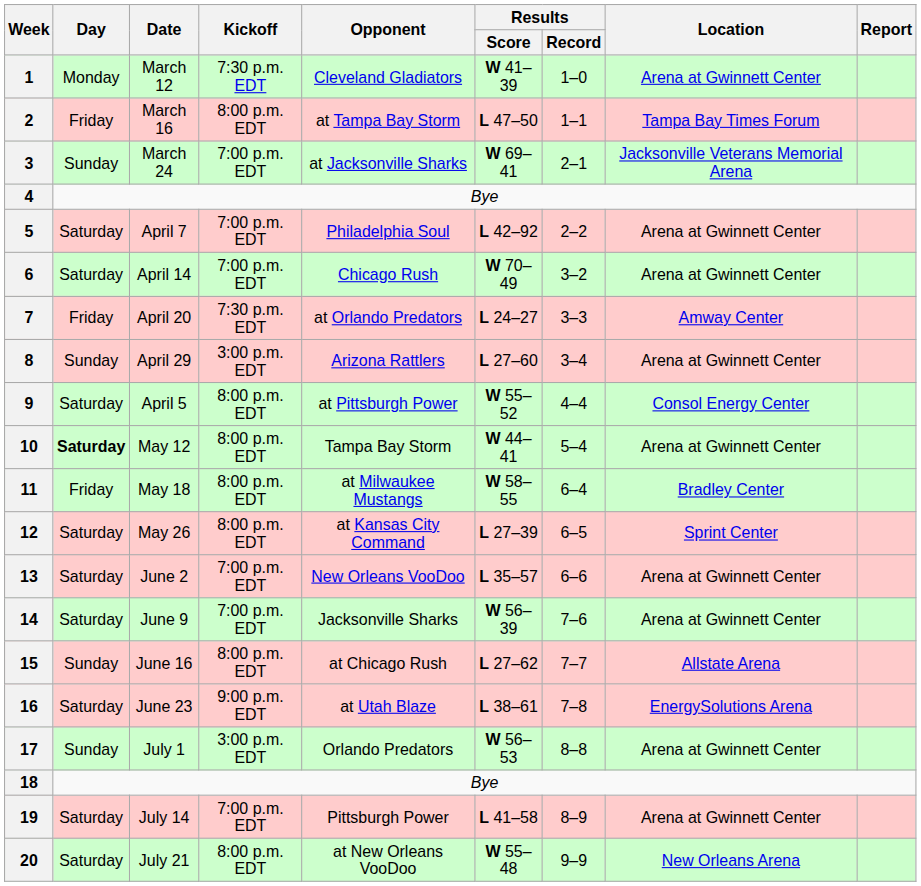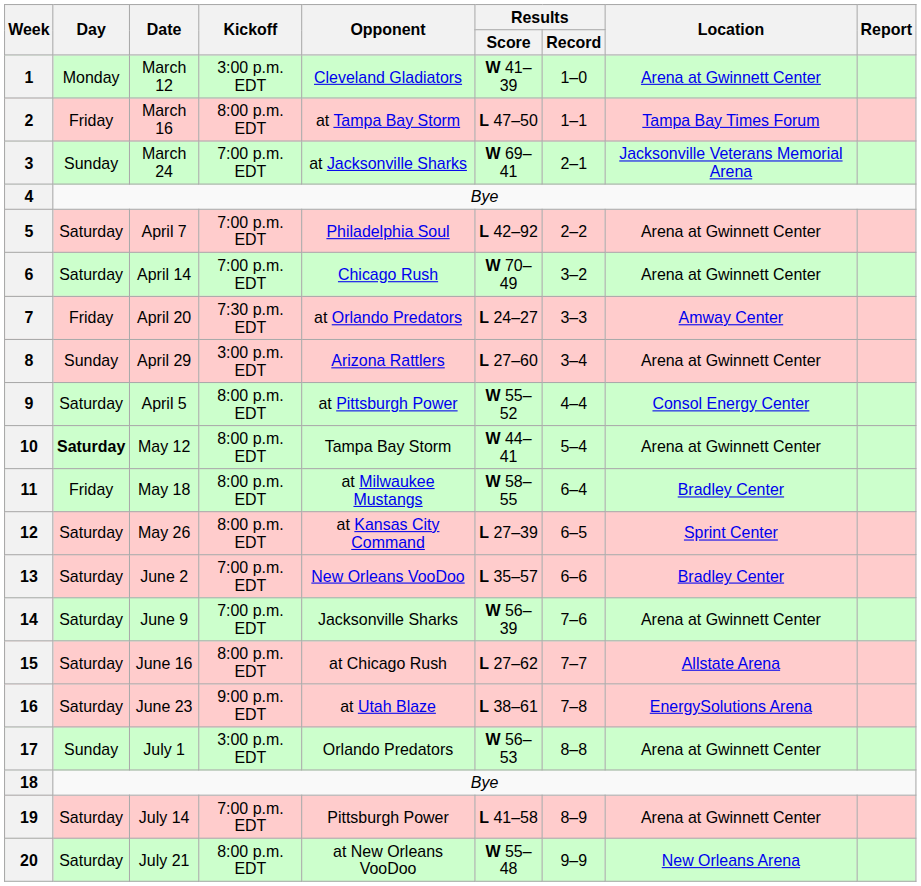 <table class="wikitable" style="font-size: 95%;">
 <tr>
 <th rowspan="2">Week</th>
 <th rowspan="2">Day</th>
 <th rowspan="2">Date</th>
 <th rowspan="2">Kickoff</th>
 <th rowspan="2">Opponent</th>
 <th colspan="2">Results</th>
 <th rowspan="2">Location</th>
 <th rowspan="2">Report</th>
 </tr>
 <tr>
 <th>Score</th>
 <th>Record</th>
 </tr>
 <tr style="background:#cfc">
 <th align="center">1</th>
 <td align="center">Monday</td>
 <td align="center">March 12</td>
-<td align="center">7:30 p.m. <a href='#'>EDT</a></td>
+<td align="center">3:00 p.m. EDT</td>
 <td align="center"><a href='#'>Cleveland Gladiators</a></td>
 <td align="center"><strong>W</strong> 41–39</td>
 <td align="center">1–0</td>
 <td align="center"><a href='#'>Arena at Gwinnett Center</a></td>
 <td align="center"></td>
 </tr>
 <tr style="background:#fcc">
 <th align="center">2</th>
 <td align="center">Friday</td>
 <td align="center">March 16</td>
 <td align="center">8:00 p.m. EDT</td>
 <td align="center">at <a href='#'>Tampa Bay Storm</a></td>
 <td align="center"><strong>L</strong> 47–50</td>
 <td align="center">1–1</td>
 <td align="center"><a href='#'>Tampa Bay Times Forum</a></td>
 <td align="center"></td>
 </tr>
 <tr style="background:#cfc">
 <th align="center">3</th>
 <td align="center">Sunday</td>
 <td align="center">March 24</td>
 <td align="center">7:00 p.m. EDT</td>
 <td align="center">at <a href='#'>Jacksonville Sharks</a></td>
 <td align="center"><strong>W</strong> 69–41</td>
 <td align="center">2–1</td>
 <td align="center"><a href='#'>Jacksonville Veterans Memorial Arena</a></td>
 <td align="center"></td>
 </tr>
 <tr style=>
 <th align="center">4</th>
 <td colspan="9" align="center" valign="middle"><em>Bye</em></td>
 </tr>
 <tr style="background:#fcc">
 <th align="center">5</th>
 <td align="center">Saturday</td>
 <td align="center">April 7</td>
 <td align="center">7:00 p.m. EDT</td>
 <td align="center"><a href='#'>Philadelphia Soul</a></td>
 <td align="center"><strong>L</strong> 42–92</td>
 <td align="center">2–2</td>
 <td align="center">Arena at Gwinnett Center</td>
 <td align="center"></td>
 </tr>
 <tr style="background:#cfc">
 <th align="center">6</th>
 <td align="center">Saturday</td>
 <td align="center">April 14</td>
 <td align="center">7:00 p.m. EDT</td>
 <td align="center"><a href='#'>Chicago Rush</a></td>
 <td align="center"><strong>W</strong> 70–49</td>
 <td align="center">3–2</td>
 <td align="center">Arena at Gwinnett Center</td>
 <td align="center"></td>
 </tr>
 <tr style="background:#fcc">
 <th align="center">7</th>
 <td align="center">Friday</td>
 <td align="center">April 20</td>
 <td align="center">7:30 p.m. EDT</td>
 <td align="center">at <a href='#'>Orlando Predators</a></td>
 <td align="center"><strong>L</strong> 24–27</td>
 <td align="center">3–3</td>
 <td align="center"><a href='#'>Amway Center</a></td>
 <td align="center"></td>
 </tr>
 <tr style="background:#fcc">
 <th align="center">8</th>
 <td align="center">Sunday</td>
 <td align="center">April 29</td>
 <td align="center">3:00 p.m. EDT</td>
 <td align="center"><a href='#'>Arizona Rattlers</a></td>
 <td align="center"><strong>L</strong> 27–60</td>
 <td align="center">3–4</td>
 <td align="center">Arena at Gwinnett Center</td>
 <td align="center"></td>
 </tr>
 <tr style="background:#cfc">
 <th align="center">9</th>
 <td align="center">Saturday</td>
 <td align="center">April 5</td>
 <td align="center">8:00 p.m. EDT</td>
 <td align="center">at <a href='#'>Pittsburgh Power</a></td>
 <td align="center"><strong>W</strong>  55–52</td>
 <td align="center">4–4</td>
 <td align="center"><a href='#'>Consol Energy Center</a></td>
 <td align="center"></td>
 </tr>
 <tr style="background:#cfc">
 <th align="center">10</th>
 <td align="center"><strong>Saturday</strong></td>
 <td align="center">May 12</td>
 <td align="center">8:00 p.m. EDT</td>
 <td align="center">Tampa Bay Storm</td>
 <td align="center"><strong>W</strong>  44–41</td>
 <td align="center">5–4</td>
 <td align="center">Arena at Gwinnett Center</td>
 <td align="center"></td>
 </tr>
 <tr style="background:#cfc">
 <th align="center">11</th>
 <td align="center">Friday</td>
 <td align="center">May 18</td>
 <td align="center">8:00 p.m. EDT</td>
 <td align="center">at <a href='#'>Milwaukee Mustangs</a></td>
 <td align="center"><strong>W</strong>  58–55</td>
 <td align="center">6–4</td>
 <td align="center"><a href='#'>Bradley Center</a></td>
 <td align="center"></td>
 </tr>
 <tr style="background:#fcc">
 <th align="center">12</th>
 <td align="center">Saturday</td>
 <td align="center">May 26</td>
 <td align="center">8:00 p.m. EDT</td>
 <td align="center">at <a href='#'>Kansas City Command</a></td>
 <td align="center"><strong>L</strong>  27–39</td>
 <td align="center">6–5</td>
 <td align="center"><a href='#'>Sprint Center</a></td>
 <td align="center"></td>
 </tr>
 <tr style="background:#fcc">
 <th align="center">13</th>
 <td align="center">Saturday</td>
 <td align="center">June 2</td>
 <td align="center">7:00 p.m. EDT</td>
 <td align="center"><a href='#'>New Orleans VooDoo</a></td>
 <td align="center"><strong>L</strong>  35–57</td>
 <td align="center">6–6</td>
-<td align="center">Arena at Gwinnett Center</td>
+<td align="center"><a href='#'>Bradley Center</a></td>
 <td align="center"></td>
 </tr>
 <tr style="background:#cfc">
 <th align="center">14</th>
 <td align="center">Saturday</td>
 <td align="center">June 9</td>
 <td align="center">7:00 p.m. EDT</td>
 <td align="center">Jacksonville Sharks</td>
 <td align="center"><strong>W</strong>  56–39</td>
 <td align="center">7–6</td>
 <td align="center">Arena at Gwinnett Center</td>
 <td align="center"></td>
 </tr>
 <tr style="background:#fcc">
 <th align="center">15</th>
-<td align="center">Sunday</td>
+<td align="center">Saturday</td>
 <td align="center">June 16</td>
 <td align="center">8:00 p.m. EDT</td>
 <td align="center">at Chicago Rush</td>
 <td align="center"><strong>L</strong>  27–62</td>
 <td align="center">7–7</td>
 <td align="center"><a href='#'>Allstate Arena</a></td>
 <td align="center"></td>
 </tr>
 <tr style="background:#fcc">
 <th align="center">16</th>
 <td align="center">Saturday</td>
 <td align="center">June 23</td>
 <td align="center">9:00 p.m. EDT</td>
 <td align="center">at <a href='#'>Utah Blaze</a></td>
 <td align="center"><strong>L</strong>  38–61</td>
 <td align="center">7–8</td>
 <td align="center"><a href='#'>EnergySolutions Arena</a></td>
 <td align="center"></td>
 </tr>
 <tr style="background:#cfc">
 <th align="center">17</th>
 <td align="center">Sunday</td>
 <td align="center">July 1</td>
 <td align="center">3:00 p.m. EDT</td>
 <td align="center">Orlando Predators</td>
 <td align="center"><strong>W</strong> 56–53</td>
 <td align="center">8–8</td>
 <td align="center">Arena at Gwinnett Center</td>
 <td align="center"></td>
 </tr>
 <tr style=>
 <th align="center">18</th>
 <td colspan="9" align="center" valign="middle"><em>Bye</em></td>
 </tr>
 <tr style="background:#fcc">
 <th align="center">19</th>
 <td align="center">Saturday</td>
 <td align="center">July 14</td>
 <td align="center">7:00 p.m. EDT</td>
 <td align="center">Pittsburgh Power</td>
 <td align="center"><strong>L</strong> 41–58</td>
 <td align="center">8–9</td>
 <td align="center">Arena at Gwinnett Center</td>
 <td align="center"></td>
 </tr>
 <tr style="background:#cfc">
 <th align="center">20</th>
 <td align="center">Saturday</td>
 <td align="center">July 21</td>
 <td align="center">8:00 p.m. EDT</td>
 <td align="center">at New Orleans VooDoo</td>
 <td align="center"><strong>W</strong> 55–48</td>
 <td align="center">9–9</td>
 <td align="center"><a href='#'>New Orleans Arena</a></td>
 <td align="center"></td>
 </tr>
 </table>
